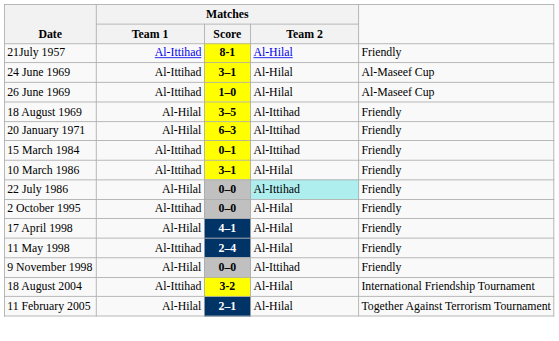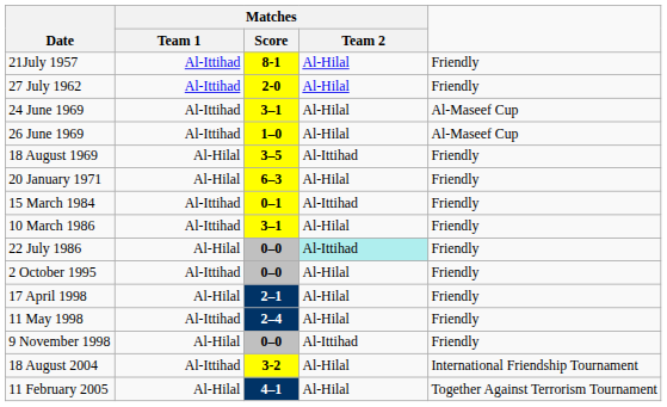 <table class="wikitable" style="font-size:90%">
 <tr>
 <th rowspan="2" valign="bottom" width="105">Date</th>
 <th colspan="3" width="270">Matches</th>
 </tr>
 <tr>
 <th width="125">Team 1</th>
 <th width="50">Score</th>
 <th width="125">Team 2</th>
 </tr>
 <tr>
 <td>21July 1957</td>
 <td align="right"><a href='#'>Al-Ittihad</a></td>
 <td style="text-align: center; color:Black; background:Yellow"><strong>8-1</strong></td>
+<td align="left"><a href='#'>Al-Hilal</a></td>
+<td>Friendly</td>
+</tr>
+<tr>
+<td>27 July 1962</td>
+<td align="right"><a href='#'>Al-Ittihad</a></td>
+<td style="text-align: center; color:Black; background:Yellow"><strong>2-0</strong></td>
 <td align="left"><a href='#'>Al-Hilal</a></td>
 <td>Friendly</td>
 </tr>
 <tr>
 <td>24 June 1969</td>
 <td align="right">Al-Ittihad</td>
 <td style="text-align: center; color:Black; background: yellow "><strong>3–1</strong></td>
 <td align="left">Al-Hilal</td>
 <td>Al-Maseef Cup</td>
 </tr>
 <tr>
 <td>26 June 1969</td>
 <td align="right">Al-Ittihad</td>
 <td style="text-align: center; color:Black; background:Yellow"><strong>1–0</strong></td>
 <td align="left">Al-Hilal</td>
 <td>Al-Maseef Cup</td>
 </tr>
 <tr>
 <td>18 August 1969</td>
 <td align="right">Al-Hilal</td>
 <td style="text-align: center; color:black; background: yellow "><strong>3–5</strong></td>
 <td align="left">Al-Ittihad</td>
 <td>Friendly</td>
 </tr>
 <tr>
 <td>20 January 1971</td>
 <td align="right">Al-Hilal</td>
 <td style="text-align: center; color:Black; background: yellow"><strong>6–3</strong></td>
-<td align="left">Al-Ittihad</td>
+<td align="left">Al-Hilal</td>
 <td>Friendly</td>
 </tr>
 <tr>
 <td>15 March 1984</td>
 <td align="right">Al-Ittihad</td>
 <td style="text-align: center; color:Black; background:Yellow"><strong>0–1</strong></td>
 <td align="left">Al-Ittihad</td>
 <td>Friendly</td>
 </tr>
 <tr>
 <td>10 March 1986</td>
 <td align="right">Al-Ittihad</td>
 <td style="text-align: center; color:Black; background:Yellow"><strong>3–1</strong></td>
 <td align="left">Al-Hilal</td>
 <td>Friendly</td>
 </tr>
 <tr>
 <td>22 July 1986</td>
 <td align="right">Al-Hilal</td>
 <td align="center" bgcolor=#c0c0c0><strong>0–0</strong></td>
 <td align="left" style="background: paleturquoise;">Al-Ittihad</td>
 <td>Friendly</td>
 </tr>
 <tr>
 <td>2 October 1995</td>
 <td align="right">Al-Ittihad</td>
 <td align="center" bgcolor=#c0c0c0><strong>0–0</strong></td>
 <td align="left">Al-Hilal</td>
 <td>Friendly</td>
 </tr>
 <tr>
 <td>17 April 1998</td>
 <td align="right">Al-Hilal</td>
-<td style="text-align: center; color:white; background: #003366"><strong>4–1</strong></td>
+<td style="text-align: center; color:white; background: #003366"><strong>2–1</strong></td>
 <td align="left">Al-Hilal</td>
 <td>Friendly</td>
 </tr>
 <tr>
 <td>11 May 1998</td>
 <td align="right">Al-Ittihad</td>
 <td style="text-align: center; color:white; background: #003366"><strong>2–4</strong></td>
 <td align="left">Al-Hilal</td>
 <td>Friendly</td>
 </tr>
 <tr>
 <td>9 November 1998</td>
 <td align="right">Al-Hilal</td>
 <td align="center" bgcolor=#c0c0c0><strong>0–0</strong></td>
 <td align="left">Al-Ittihad</td>
 <td>Friendly</td>
 </tr>
 <tr>
 <td>18 August 2004</td>
 <td align="right">Al-Ittihad</td>
 <td style="text-align: center; color:Black; background:Yellow"><strong>3-2</strong></td>
 <td align="left">Al-Hilal</td>
 <td>International Friendship Tournament</td>
 </tr>
 <tr>
 <td>11 February 2005</td>
 <td align="right">Al-Hilal</td>
-<td style="text-align: center; color:white; background: #003366"><strong>2–1</strong></td>
+<td style="text-align: center; color:white; background: #003366"><strong>4–1</strong></td>
 <td align="left">Al-Hilal</td>
 <td>Together Against Terrorism Tournament</td>
 </tr>
 </table>
